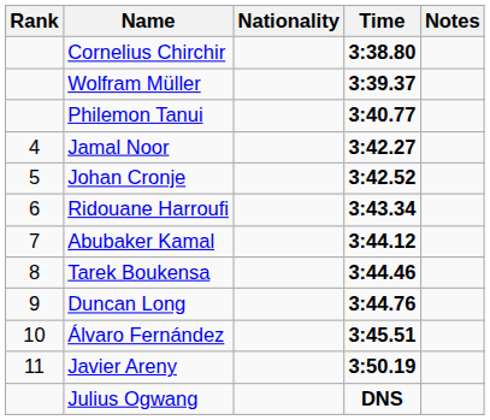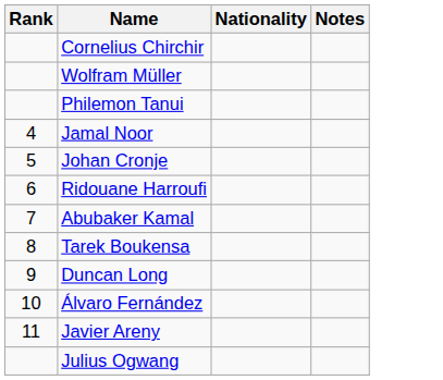 <table class="wikitable sortable" style="text-align:center">
 <tr>
 <th>Rank</th>
 <th>Name</th>
 <th>Nationality</th>
-<th>Time</th>
 <th>Notes</th>
 </tr>
 <tr>
 <td></td>
 <td align=left><a href='#'>Cornelius Chirchir</a></td>
 <td align=left></td>
-<td><strong>3:38.80</strong></td>
 <td></td>
 </tr>
 <tr>
 <td></td>
 <td align=left><a href='#'>Wolfram Müller</a></td>
 <td align=left></td>
-<td><strong>3:39.37</strong></td>
 <td></td>
 </tr>
 <tr>
 <td></td>
 <td align=left><a href='#'>Philemon Tanui</a></td>
 <td align=left></td>
-<td><strong>3:40.77</strong></td>
 <td></td>
 </tr>
 <tr>
 <td>4</td>
 <td align=left><a href='#'>Jamal Noor</a></td>
 <td align=left></td>
-<td><strong>3:42.27</strong></td>
 <td></td>
 </tr>
 <tr>
 <td>5</td>
 <td align=left><a href='#'>Johan Cronje</a></td>
 <td align=left></td>
-<td><strong>3:42.52</strong></td>
 <td></td>
 </tr>
 <tr>
 <td>6</td>
 <td align=left><a href='#'>Ridouane Harroufi</a></td>
 <td align=left></td>
-<td><strong>3:43.34</strong></td>
 <td></td>
 </tr>
 <tr>
 <td>7</td>
 <td align=left><a href='#'>Abubaker Kamal</a></td>
 <td align=left></td>
-<td><strong>3:44.12</strong></td>
 <td></td>
 </tr>
 <tr>
 <td>8</td>
 <td align=left><a href='#'>Tarek Boukensa</a></td>
 <td align=left></td>
-<td><strong>3:44.46</strong></td>
 <td></td>
 </tr>
 <tr>
 <td>9</td>
 <td align=left><a href='#'>Duncan Long</a></td>
 <td align=left></td>
-<td><strong>3:44.76</strong></td>
 <td></td>
 </tr>
 <tr>
 <td>10</td>
 <td align=left><a href='#'>Álvaro Fernández</a></td>
 <td align=left></td>
-<td><strong>3:45.51</strong></td>
 <td></td>
 </tr>
 <tr>
 <td>11</td>
 <td align=left><a href='#'>Javier Areny</a></td>
 <td align=left></td>
-<td><strong>3:50.19</strong></td>
 <td></td>
 </tr>
 <tr>
 <td></td>
 <td align=left><a href='#'>Julius Ogwang</a></td>
 <td align=left></td>
-<td><strong>DNS</strong></td>
 <td></td>
 </tr>
 </table>
